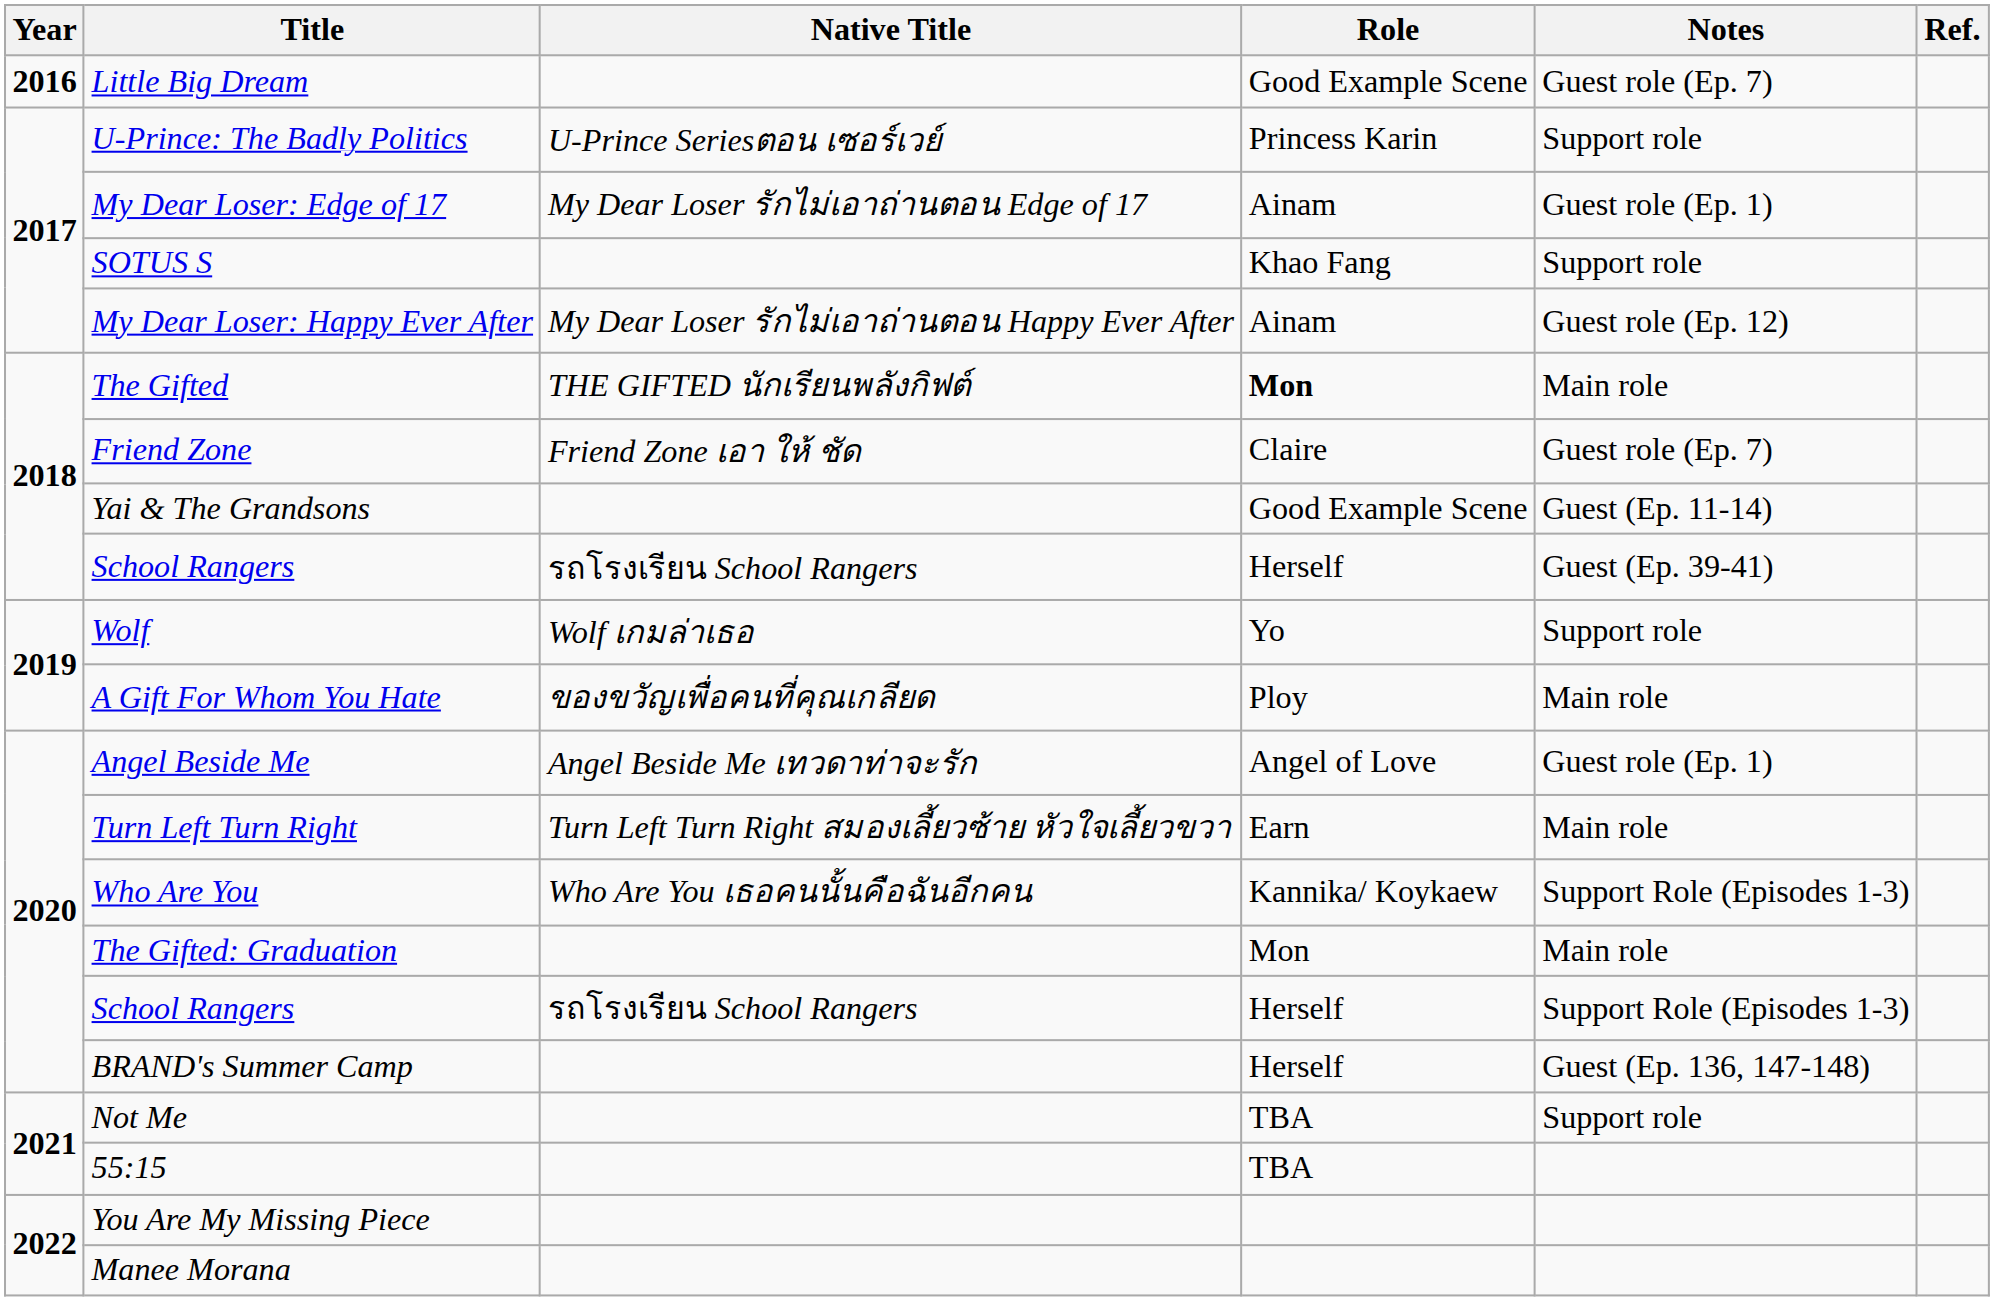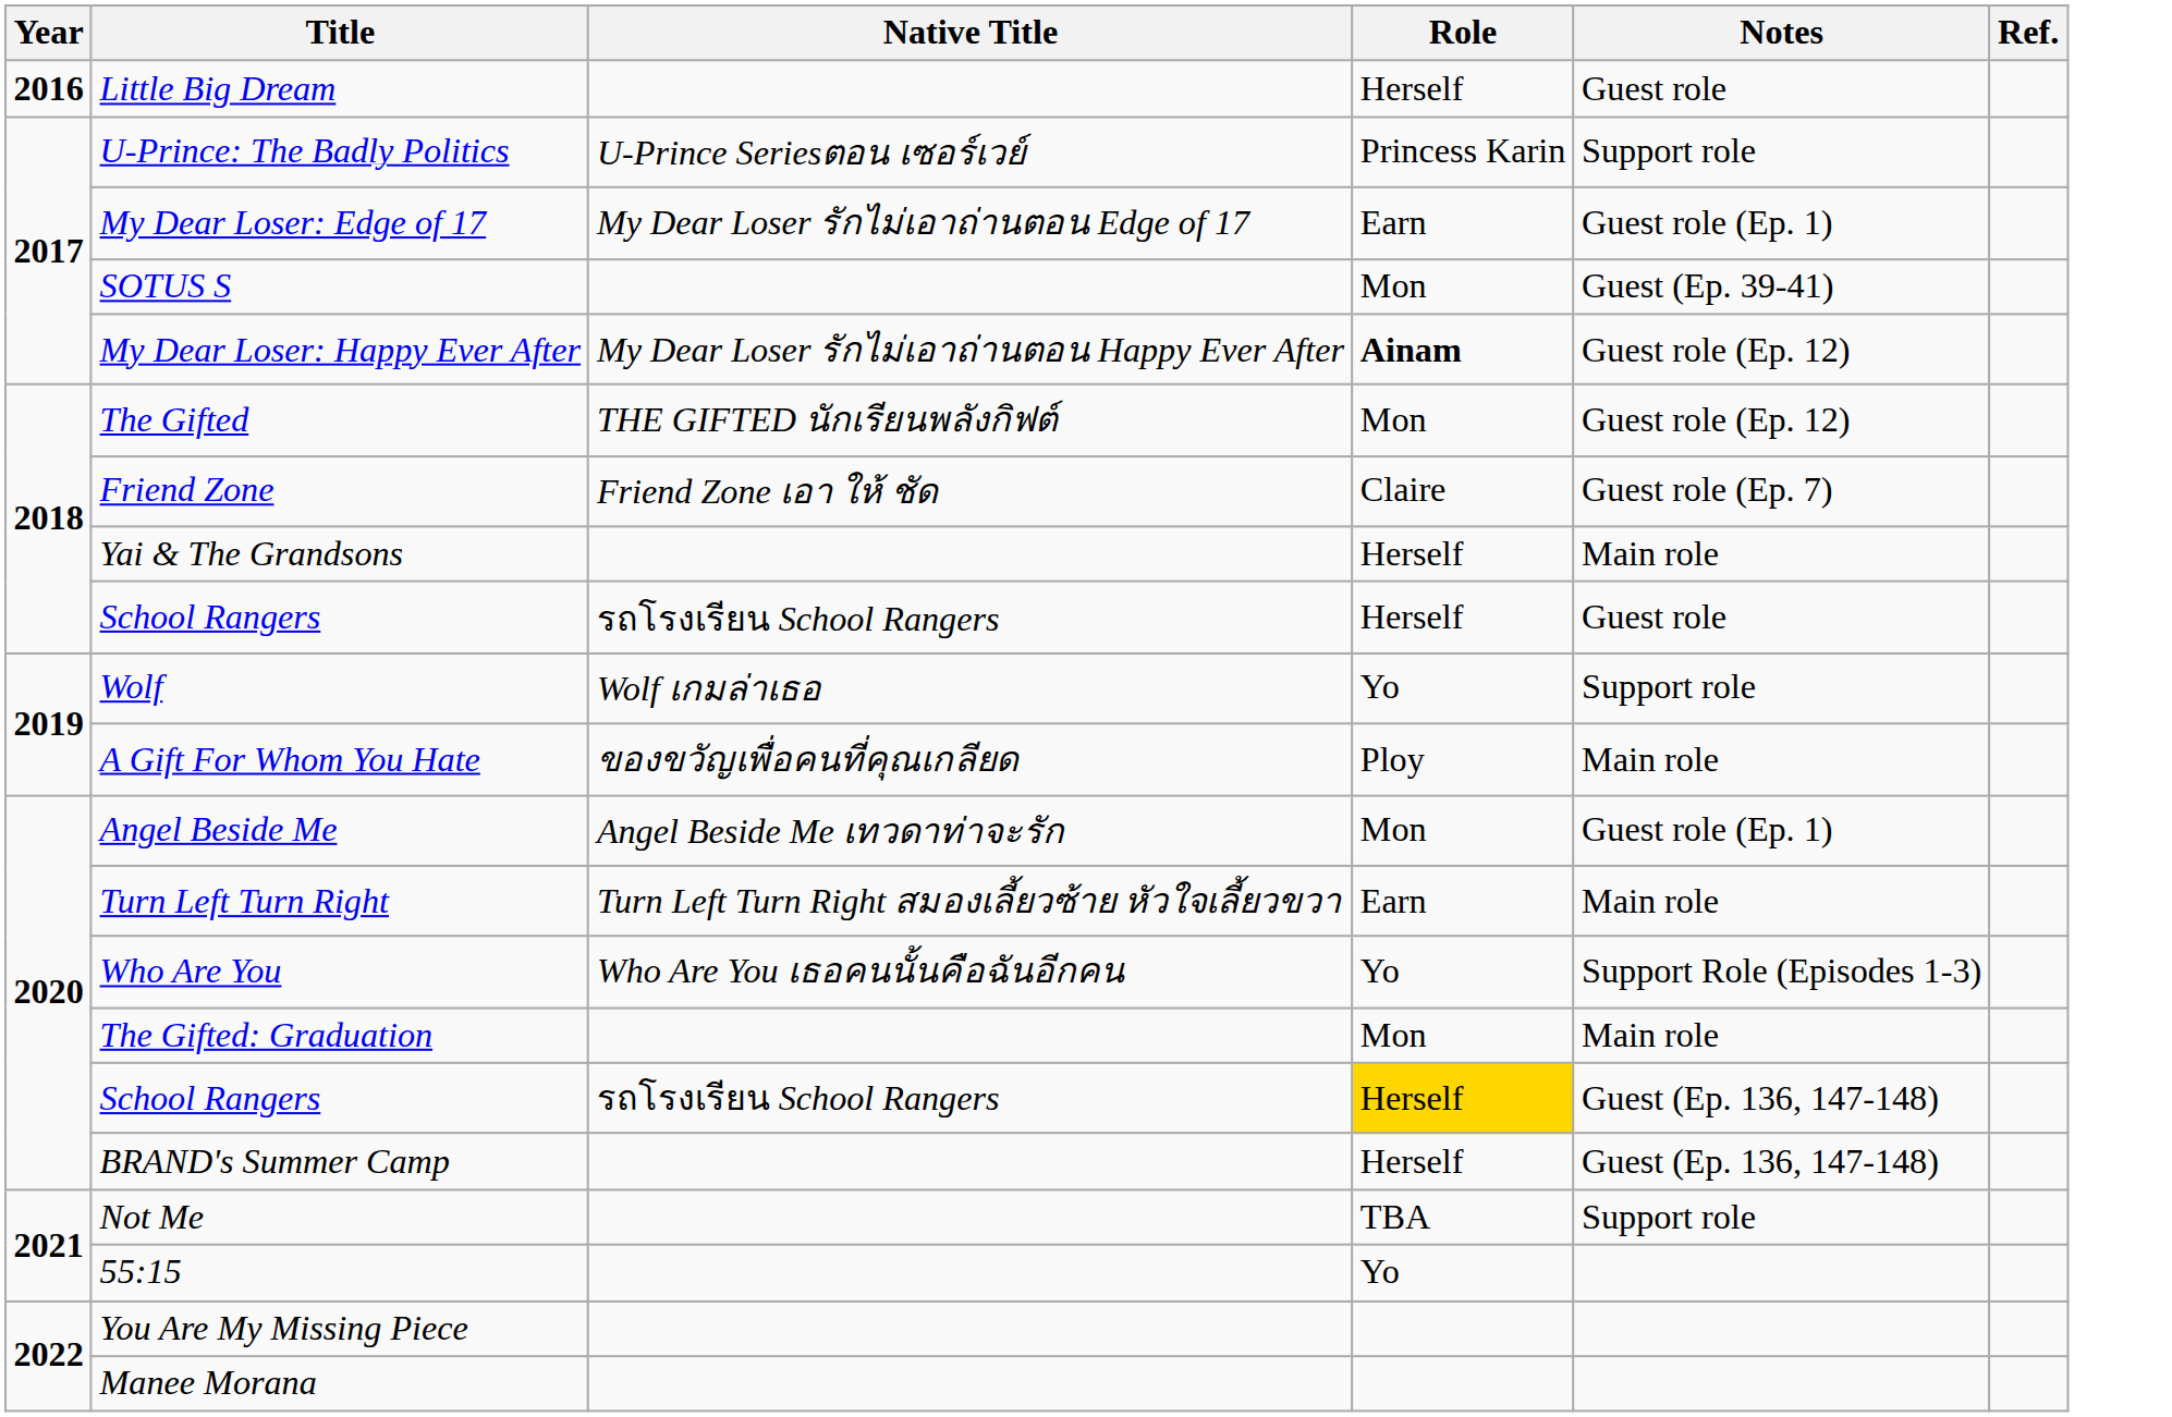 <table class="wikitable">
 <tr>
 <th>Year</th>
 <th>Title</th>
 <th>Native Title</th>
 <th>Role</th>
 <th>Notes</th>
 <th>Ref.</th>
 </tr>
 <tr>
 <td><strong>2016</strong></td>
 <td><em><a href='#'>Little Big Dream</a></em></td>
 <td></td>
-<td>Good Example Scene</td>
-<td>Guest role (Ep. 7)</td>
+<td>Herself</td>
+<td>Guest role</td>
 <td></td>
 </tr>
 <tr>
 <td rowspan="4"><strong>2017</strong></td>
 <td><em><a href='#'>U-Prince: The Badly Politics</a></em></td>
 <td><em>U-Prince Seriesตอน เซอร์เวย์</em></td>
 <td>Princess Karin</td>
 <td>Support role</td>
 <td></td>
 </tr>
 <tr>
 <td><em><a href='#'>My Dear Loser: Edge of 17</a></em></td>
 <td><em>My Dear Loser รักไม่เอาถ่านตอน Edge of 17</em></td>
-<td>Ainam</td>
+<td>Earn</td>
 <td>Guest role (Ep. 1)</td>
 <td></td>
 </tr>
 <tr>
 <td><em><a href='#'>SOTUS S</a></em></td>
 <td></td>
-<td>Khao Fang</td>
-<td>Support role</td>
+<td>Mon</td>
+<td>Guest (Ep. 39-41)</td>
 <td></td>
 </tr>
 <tr>
 <td><em><a href='#'>My Dear Loser: Happy Ever After</a></em></td>
 <td><em>My Dear Loser รักไม่เอาถ่านตอน Happy Ever After</em></td>
-<td>Ainam</td>
+<td><strong>Ainam</strong></td>
 <td>Guest role (Ep. 12)</td>
 <td></td>
 </tr>
 <tr>
 <td rowspan="4"><strong>2018</strong></td>
 <td><em><a href='#'>The Gifted</a></em></td>
 <td><em>THE GIFTED นักเรียนพลังกิฟต์</em></td>
-<td><strong>Mon</strong></td>
-<td>Main role</td>
+<td>Mon</td>
+<td>Guest role (Ep. 12)</td>
 <td></td>
 </tr>
 <tr>
 <td><em><a href='#'>Friend Zone</a></em></td>
 <td><em>Friend Zone เอา ให้ ชัด</em></td>
 <td>Claire</td>
 <td>Guest role (Ep. 7)</td>
 <td></td>
 </tr>
 <tr>
 <td><em>Yai & The Grandsons</em></td>
 <td></td>
-<td>Good Example Scene</td>
-<td>Guest (Ep. 11-14)</td>
+<td>Herself</td>
+<td>Main role</td>
 <td></td>
 </tr>
 <tr>
 <td><em><a href='#'>School Rangers</a></em></td>
 <td>รถโรงเรียน <em>School Rangers</em></td>
 <td>Herself</td>
-<td>Guest (Ep. 39-41)</td>
+<td>Guest role</td>
 <td></td>
 </tr>
 <tr>
 <td rowspan="2"><strong>2019</strong></td>
 <td><em><a href='#'>Wolf</a></em></td>
 <td><em>Wolf เกมล่าเธอ</em></td>
 <td>Yo</td>
 <td>Support role</td>
 <td></td>
 </tr>
 <tr>
 <td><em><a href='#'>A Gift For Whom You Hate</a></em></td>
 <td><em>ของขวัญเพื่อคนที่คุณเกลียด</em></td>
 <td>Ploy</td>
 <td>Main role</td>
 <td></td>
 </tr>
 <tr>
 <td rowspan="6"><strong>2020</strong></td>
 <td><em><a href='#'>Angel Beside Me</a></em></td>
 <td><em>Angel Beside Me เทวดาท่าจะรัก</em></td>
-<td>Angel of Love</td>
+<td>Mon</td>
 <td>Guest role (Ep. 1)</td>
 <td></td>
 </tr>
 <tr>
 <td><em><a href='#'>Turn Left Turn Right</a></em></td>
 <td><em>Turn Left Turn Right สมองเลี้ยวซ้าย หัวใจเลี้ยวขวา</em></td>
 <td>Earn</td>
 <td>Main role</td>
 <td></td>
 </tr>
 <tr>
 <td><em><a href='#'>Who Are You</a></em></td>
 <td><em>Who Are You เธอคนนั้นคือฉันอีกคน</em></td>
-<td>Kannika/ Koykaew</td>
+<td>Yo</td>
 <td>Support Role (Episodes 1-3)</td>
 <td></td>
 </tr>
 <tr>
 <td><em><a href='#'>The Gifted: Graduation</a></em></td>
 <td></td>
 <td>Mon</td>
 <td>Main role</td>
 <td></td>
 </tr>
 <tr>
 <td><em><a href='#'>School Rangers</a></em></td>
 <td>รถโรงเรียน <em>School Rangers</em></td>
-<td>Herself</td>
-<td>Support Role (Episodes 1-3)</td>
+<td style="background: gold;">Herself</td>
+<td>Guest (Ep. 136, 147-148)</td>
 <td></td>
 </tr>
 <tr>
 <td><em>BRAND's Summer Camp</em></td>
 <td></td>
 <td>Herself</td>
 <td>Guest (Ep. 136, 147-148)</td>
 <td></td>
 </tr>
 <tr>
 <td rowspan="2"><strong>2021</strong></td>
 <td><em>Not Me</em></td>
 <td></td>
 <td>TBA</td>
 <td>Support role</td>
 <td></td>
 </tr>
 <tr>
 <td><em>55:15</em></td>
 <td></td>
-<td>TBA</td>
+<td>Yo</td>
 <td></td>
 <td></td>
 </tr>
 <tr>
 <td rowspan="3"><strong>2022</strong></td>
 <td><em>You Are My Missing Piece</em></td>
 <td></td>
 <td></td>
 <td></td>
 <td></td>
 </tr>
 <tr>
 <td><em>Manee Morana</em></td>
 <td></td>
 <td></td>
 <td></td>
 <td></td>
 </tr>
 </table>
